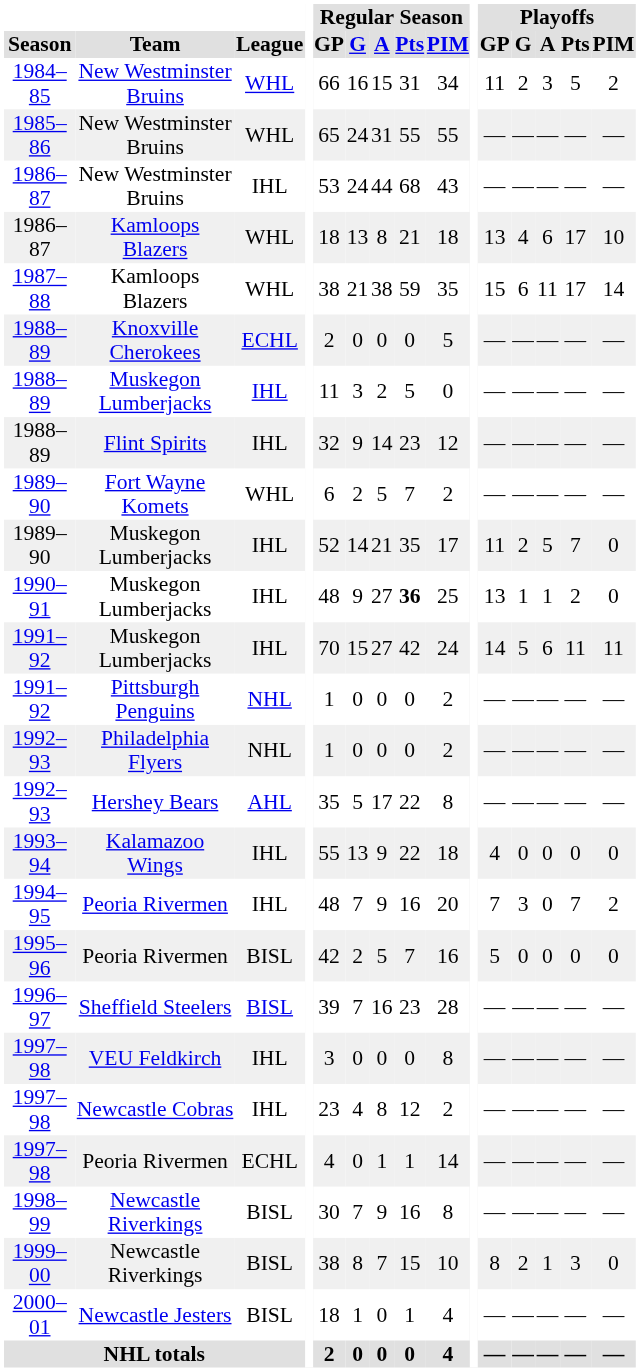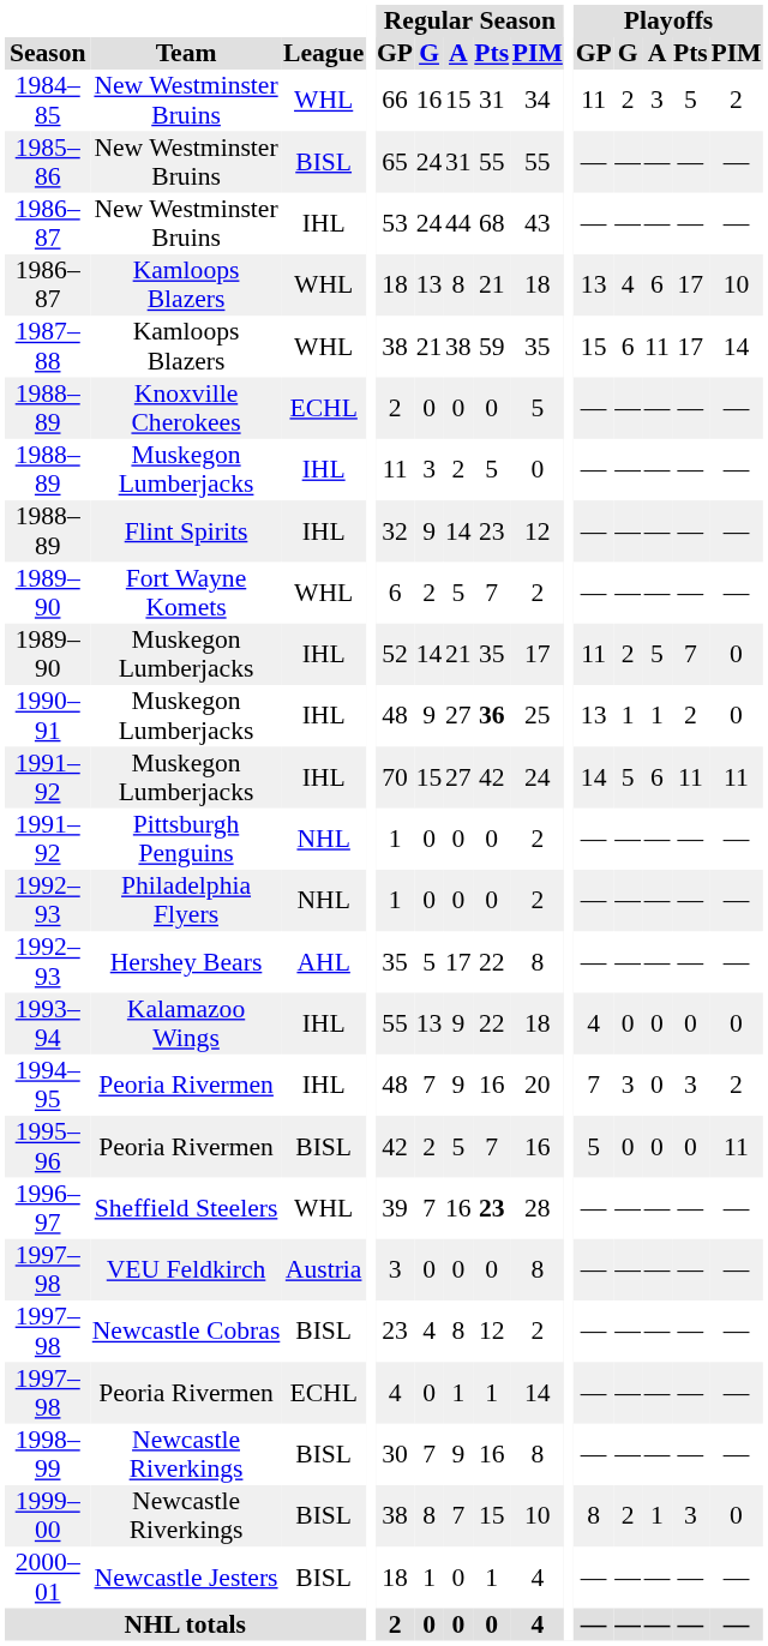 <table border="0" cellpadding="1" cellspacing="0" style="text-align:center; width:75%">
 <tr bgcolor="#e0e0e0">
 <th colspan="3"  bgcolor="#ffffff"> </th>
 <th rowspan="99" bgcolor="#ffffff"> </th>
 <th colspan="5">Regular Season</th>
 <th rowspan="99" bgcolor="#ffffff"> </th>
 <th colspan="5">Playoffs</th>
 </tr>
 <tr bgcolor="#e0e0e0">
 <th>Season</th>
 <th>Team</th>
 <th>League</th>
 <th>GP</th>
 <th><a href='#'>G</a></th>
 <th><a href='#'>A</a></th>
 <th><a href='#'>Pts</a></th>
 <th><a href='#'>PIM</a></th>
 <th>GP</th>
 <th>G</th>
 <th>A</th>
 <th>Pts</th>
 <th>PIM</th>
 </tr>
 <tr>
 <td><a href='#'>1984–85</a></td>
 <td><a href='#'>New Westminster Bruins</a></td>
 <td><a href='#'>WHL</a></td>
 <td>66</td>
 <td>16</td>
 <td>15</td>
 <td>31</td>
 <td>34</td>
 <td>11</td>
 <td>2</td>
 <td>3</td>
 <td>5</td>
 <td>2</td>
 </tr>
 <tr bgcolor="#f0f0f0">
 <td><a href='#'>1985–86</a></td>
 <td>New Westminster Bruins</td>
-<td>WHL</td>
+<td><a href='#'>BISL</a></td>
 <td>65</td>
 <td>24</td>
 <td>31</td>
 <td>55</td>
 <td>55</td>
 <td>—</td>
 <td>—</td>
 <td>—</td>
 <td>—</td>
 <td>—</td>
 </tr>
 <tr>
 <td><a href='#'>1986–87</a></td>
 <td>New Westminster Bruins</td>
 <td>IHL</td>
 <td>53</td>
 <td>24</td>
 <td>44</td>
 <td>68</td>
 <td>43</td>
 <td>—</td>
 <td>—</td>
 <td>—</td>
 <td>—</td>
 <td>—</td>
 </tr>
 <tr bgcolor="#f0f0f0">
 <td>1986–87</td>
 <td><a href='#'>Kamloops Blazers</a></td>
 <td>WHL</td>
 <td>18</td>
 <td>13</td>
 <td>8</td>
 <td>21</td>
 <td>18</td>
 <td>13</td>
 <td>4</td>
 <td>6</td>
 <td>17</td>
 <td>10</td>
 </tr>
 <tr>
 <td><a href='#'>1987–88</a></td>
 <td>Kamloops Blazers</td>
 <td>WHL</td>
 <td>38</td>
 <td>21</td>
 <td>38</td>
 <td>59</td>
 <td>35</td>
 <td>15</td>
 <td>6</td>
 <td>11</td>
 <td>17</td>
 <td>14</td>
 </tr>
 <tr bgcolor="#f0f0f0">
 <td><a href='#'>1988–89</a></td>
 <td><a href='#'>Knoxville Cherokees</a></td>
 <td><a href='#'>ECHL</a></td>
 <td>2</td>
 <td>0</td>
 <td>0</td>
 <td>0</td>
 <td>5</td>
 <td>—</td>
 <td>—</td>
 <td>—</td>
 <td>—</td>
 <td>—</td>
 </tr>
 <tr>
 <td><a href='#'>1988–89</a></td>
 <td><a href='#'>Muskegon Lumberjacks</a></td>
 <td><a href='#'>IHL</a></td>
 <td>11</td>
 <td>3</td>
 <td>2</td>
 <td>5</td>
 <td>0</td>
 <td>—</td>
 <td>—</td>
 <td>—</td>
 <td>—</td>
 <td>—</td>
 </tr>
 <tr bgcolor="#f0f0f0">
 <td>1988–89</td>
 <td><a href='#'>Flint Spirits</a></td>
 <td>IHL</td>
 <td>32</td>
 <td>9</td>
 <td>14</td>
 <td>23</td>
 <td>12</td>
 <td>—</td>
 <td>—</td>
 <td>—</td>
 <td>—</td>
 <td>—</td>
 </tr>
 <tr>
 <td><a href='#'>1989–90</a></td>
 <td><a href='#'>Fort Wayne Komets</a></td>
 <td>WHL</td>
 <td>6</td>
 <td>2</td>
 <td>5</td>
 <td>7</td>
 <td>2</td>
 <td>—</td>
 <td>—</td>
 <td>—</td>
 <td>—</td>
 <td>—</td>
 </tr>
 <tr bgcolor="#f0f0f0">
 <td>1989–90</td>
 <td>Muskegon Lumberjacks</td>
 <td>IHL</td>
 <td>52</td>
 <td>14</td>
 <td>21</td>
 <td>35</td>
 <td>17</td>
 <td>11</td>
 <td>2</td>
 <td>5</td>
 <td>7</td>
 <td>0</td>
 </tr>
 <tr>
 <td><a href='#'>1990–91</a></td>
 <td>Muskegon Lumberjacks</td>
 <td>IHL</td>
 <td>48</td>
 <td>9</td>
 <td>27</td>
 <td><strong>36</strong></td>
 <td>25</td>
 <td>13</td>
 <td>1</td>
 <td>1</td>
 <td>2</td>
 <td>0</td>
 </tr>
 <tr bgcolor="#f0f0f0">
 <td><a href='#'>1991–92</a></td>
 <td>Muskegon Lumberjacks</td>
 <td>IHL</td>
 <td>70</td>
 <td>15</td>
 <td>27</td>
 <td>42</td>
 <td>24</td>
 <td>14</td>
 <td>5</td>
 <td>6</td>
 <td>11</td>
 <td>11</td>
 </tr>
 <tr>
 <td><a href='#'>1991–92</a></td>
 <td><a href='#'>Pittsburgh Penguins</a></td>
 <td><a href='#'>NHL</a></td>
 <td>1</td>
 <td>0</td>
 <td>0</td>
 <td>0</td>
 <td>2</td>
 <td>—</td>
 <td>—</td>
 <td>—</td>
 <td>—</td>
 <td>—</td>
 </tr>
 <tr bgcolor="#f0f0f0">
 <td><a href='#'>1992–93</a></td>
 <td><a href='#'>Philadelphia Flyers</a></td>
 <td>NHL</td>
 <td>1</td>
 <td>0</td>
 <td>0</td>
 <td>0</td>
 <td>2</td>
 <td>—</td>
 <td>—</td>
 <td>—</td>
 <td>—</td>
 <td>—</td>
 </tr>
 <tr>
 <td><a href='#'>1992–93</a></td>
 <td><a href='#'>Hershey Bears</a></td>
 <td><a href='#'>AHL</a></td>
 <td>35</td>
 <td>5</td>
 <td>17</td>
 <td>22</td>
 <td>8</td>
 <td>—</td>
 <td>—</td>
 <td>—</td>
 <td>—</td>
 <td>—</td>
 </tr>
 <tr bgcolor="#f0f0f0">
 <td><a href='#'>1993–94</a></td>
 <td><a href='#'>Kalamazoo Wings</a></td>
 <td>IHL</td>
 <td>55</td>
 <td>13</td>
 <td>9</td>
 <td>22</td>
 <td>18</td>
 <td>4</td>
 <td>0</td>
 <td>0</td>
 <td>0</td>
 <td>0</td>
 </tr>
 <tr>
 <td><a href='#'>1994–95</a></td>
 <td><a href='#'>Peoria Rivermen</a></td>
 <td>IHL</td>
 <td>48</td>
 <td>7</td>
 <td>9</td>
 <td>16</td>
 <td>20</td>
 <td>7</td>
 <td>3</td>
 <td>0</td>
-<td>7</td>
+<td>3</td>
 <td>2</td>
 </tr>
 <tr bgcolor="#f0f0f0">
 <td><a href='#'>1995–96</a></td>
 <td>Peoria Rivermen</td>
 <td>BISL</td>
 <td>42</td>
 <td>2</td>
 <td>5</td>
 <td>7</td>
 <td>16</td>
 <td>5</td>
 <td>0</td>
 <td>0</td>
 <td>0</td>
-<td>0</td>
+<td>11</td>
 </tr>
 <tr>
 <td><a href='#'>1996–97</a></td>
 <td><a href='#'>Sheffield Steelers</a></td>
-<td><a href='#'>BISL</a></td>
+<td>WHL</td>
 <td>39</td>
 <td>7</td>
 <td>16</td>
-<td>23</td>
+<td><strong>23</strong></td>
 <td>28</td>
 <td>—</td>
 <td>—</td>
 <td>—</td>
 <td>—</td>
 <td>—</td>
 </tr>
 <tr bgcolor="#f0f0f0">
 <td><a href='#'>1997–98</a></td>
 <td><a href='#'>VEU Feldkirch</a></td>
-<td>IHL</td>
+<td><a href='#'>Austria</a></td>
 <td>3</td>
 <td>0</td>
 <td>0</td>
 <td>0</td>
 <td>8</td>
 <td>—</td>
 <td>—</td>
 <td>—</td>
 <td>—</td>
 <td>—</td>
 </tr>
 <tr>
 <td><a href='#'>1997–98</a></td>
 <td><a href='#'>Newcastle Cobras</a></td>
-<td>IHL</td>
+<td>BISL</td>
 <td>23</td>
 <td>4</td>
 <td>8</td>
 <td>12</td>
 <td>2</td>
 <td>—</td>
 <td>—</td>
 <td>—</td>
 <td>—</td>
 <td>—</td>
 </tr>
 <tr bgcolor="#f0f0f0">
 <td><a href='#'>1997–98</a></td>
 <td>Peoria Rivermen</td>
 <td>ECHL</td>
 <td>4</td>
 <td>0</td>
 <td>1</td>
 <td>1</td>
 <td>14</td>
 <td>—</td>
 <td>—</td>
 <td>—</td>
 <td>—</td>
 <td>—</td>
 </tr>
 <tr>
 <td><a href='#'>1998–99</a></td>
 <td><a href='#'>Newcastle Riverkings</a></td>
 <td>BISL</td>
 <td>30</td>
 <td>7</td>
 <td>9</td>
 <td>16</td>
 <td>8</td>
 <td>—</td>
 <td>—</td>
 <td>—</td>
 <td>—</td>
 <td>—</td>
 </tr>
 <tr bgcolor="#f0f0f0">
 <td><a href='#'>1999–00</a></td>
 <td>Newcastle Riverkings</td>
 <td>BISL</td>
 <td>38</td>
 <td>8</td>
 <td>7</td>
 <td>15</td>
 <td>10</td>
 <td>8</td>
 <td>2</td>
 <td>1</td>
 <td>3</td>
 <td>0</td>
 </tr>
 <tr>
 <td><a href='#'>2000–01</a></td>
 <td><a href='#'>Newcastle Jesters</a></td>
 <td>BISL</td>
 <td>18</td>
 <td>1</td>
 <td>0</td>
 <td>1</td>
 <td>4</td>
 <td>—</td>
 <td>—</td>
 <td>—</td>
 <td>—</td>
 <td>—</td>
 </tr>
 <tr bgcolor="#e0e0e0">
 <th colspan="3">NHL totals</th>
 <th>2</th>
 <th>0</th>
 <th>0</th>
 <th>0</th>
 <th>4</th>
 <th>—</th>
 <th>—</th>
 <th>—</th>
 <th>—</th>
 <th>—</th>
 </tr>
 </table>
